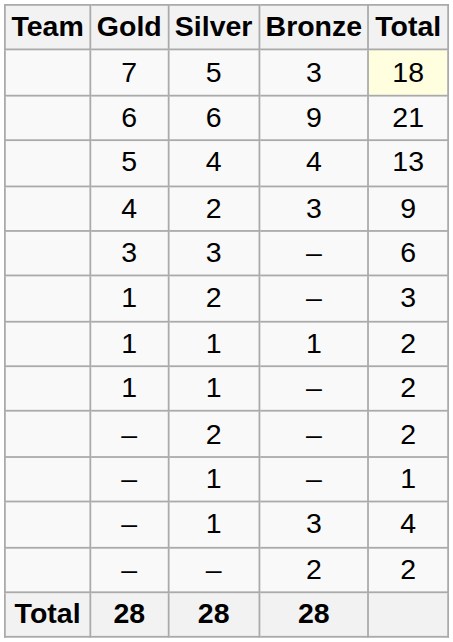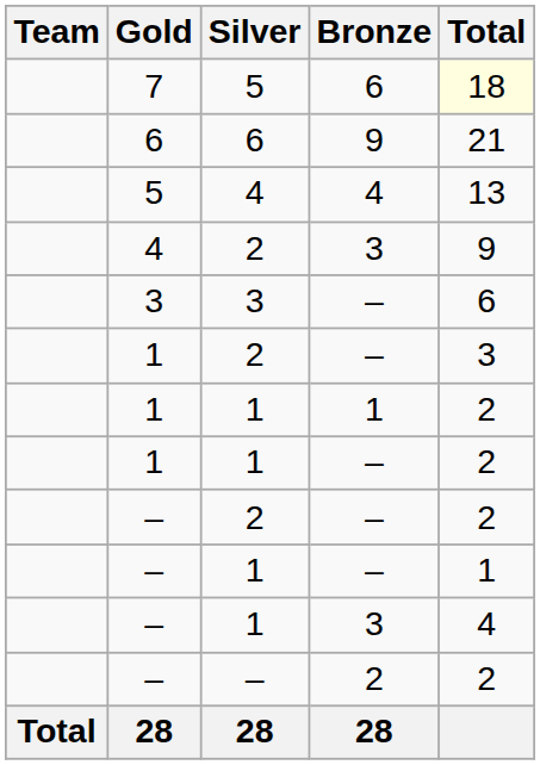 <table class="wikitable sortable" style="text-align:center">
 <tr>
 <th>Team</th>
 <th>Gold</th>
 <th>Silver</th>
 <th>Bronze</th>
 <th>Total</th>
 </tr>
 <tr>
 <td align=left></td>
 <td>7</td>
 <td>5</td>
-<td>3</td>
+<td>6</td>
 <td style="background: lightyellow;">18</td>
 </tr>
 <tr>
 <td align=left></td>
 <td>6</td>
 <td>6</td>
 <td>9</td>
 <td>21</td>
 </tr>
 <tr>
 <td align=left></td>
 <td>5</td>
 <td>4</td>
 <td>4</td>
 <td>13</td>
 </tr>
 <tr>
 <td align=left></td>
 <td>4</td>
 <td>2</td>
 <td>3</td>
 <td>9</td>
 </tr>
 <tr>
 <td align=left></td>
 <td>3</td>
 <td>3</td>
 <td>–</td>
 <td>6</td>
 </tr>
 <tr>
 <td align=left></td>
 <td>1</td>
 <td>2</td>
 <td>–</td>
 <td>3</td>
 </tr>
 <tr>
 <td align=left></td>
 <td>1</td>
 <td>1</td>
 <td>1</td>
 <td>2</td>
 </tr>
 <tr>
 <td align=left></td>
 <td>1</td>
 <td>1</td>
 <td>–</td>
 <td>2</td>
 </tr>
 <tr>
 <td align=left></td>
 <td>–</td>
 <td>2</td>
 <td>–</td>
 <td>2</td>
 </tr>
 <tr>
 <td align=left></td>
 <td>–</td>
 <td>1</td>
 <td>–</td>
 <td>1</td>
 </tr>
 <tr>
 <td align=left></td>
 <td>–</td>
 <td>1</td>
 <td>3</td>
 <td>4</td>
 </tr>
 <tr>
 <td align=left></td>
 <td>–</td>
 <td>–</td>
 <td>2</td>
 <td>2</td>
 </tr>
 <tr>
 <th>Total</th>
 <th>28</th>
 <th>28</th>
 <th>28</th>
 <th></th>
 </tr>
 </table>
